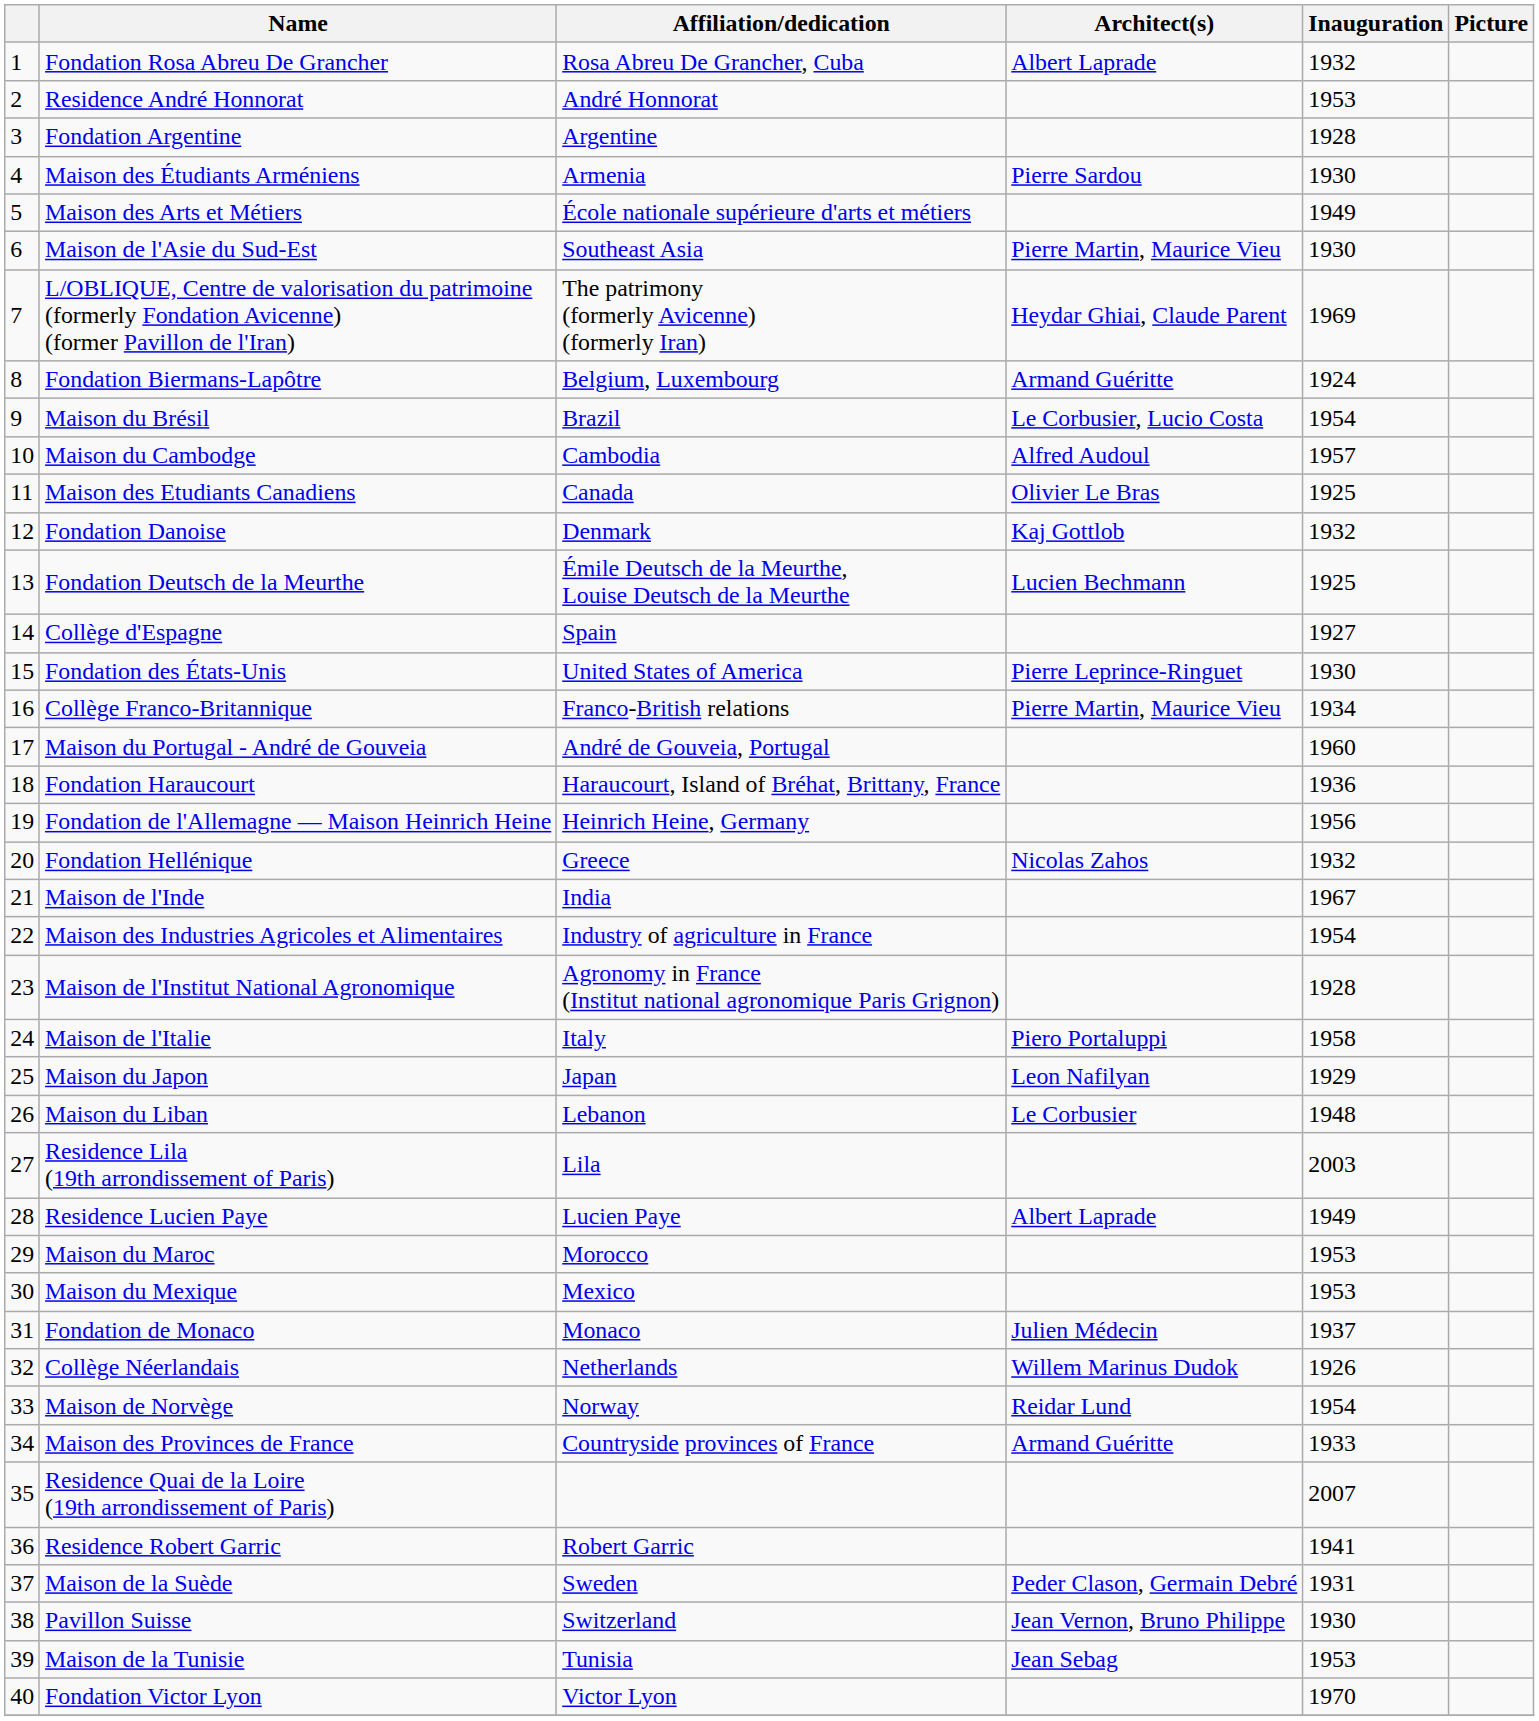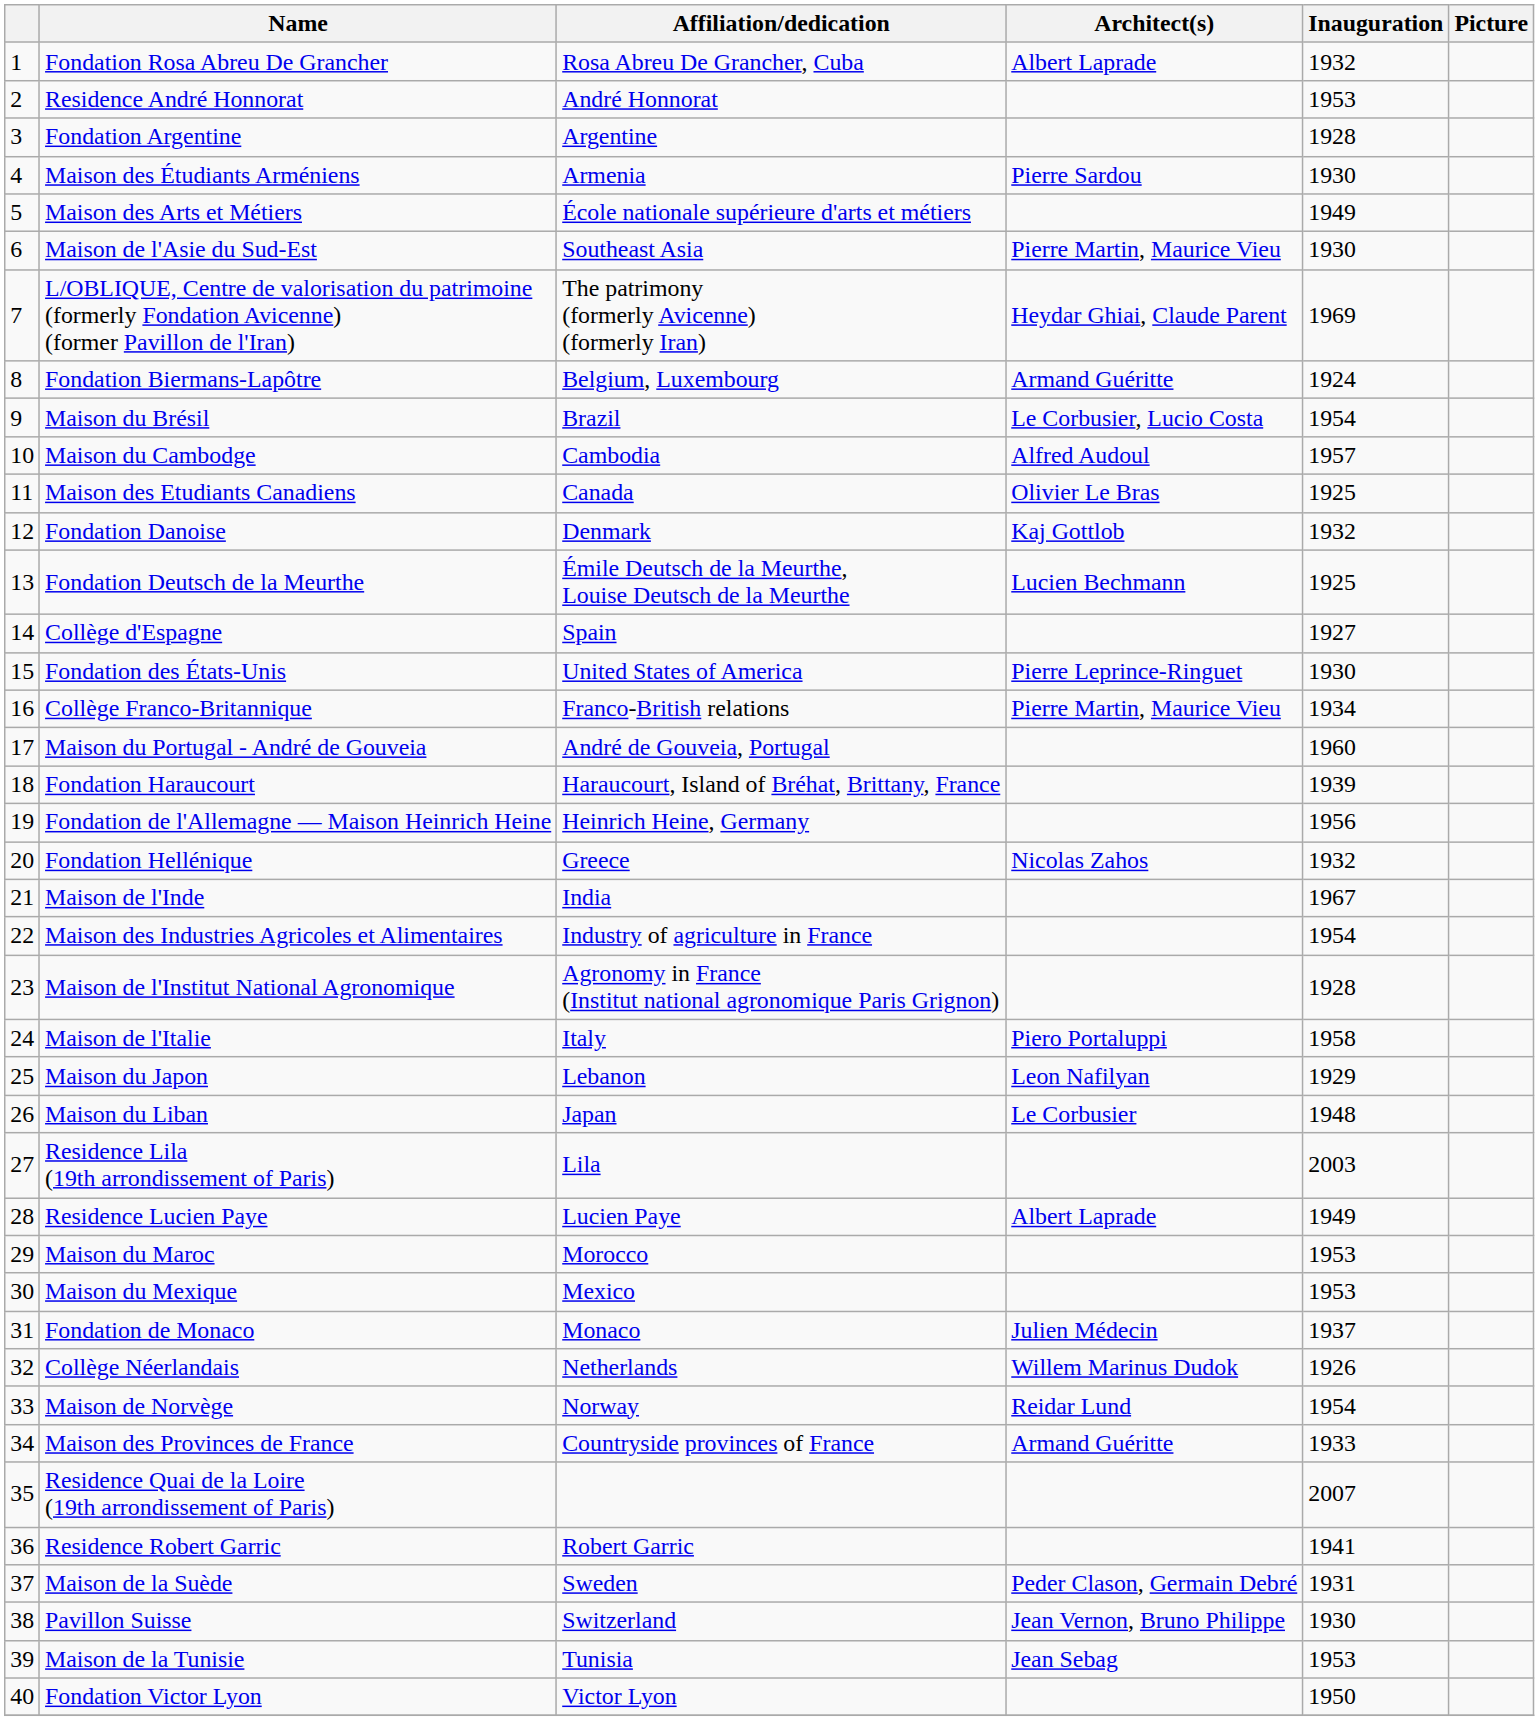 <table class="wikitable sortable">
 <tr>
 <th></th>
 <th>Name</th>
 <th>Affiliation/dedication</th>
 <th>Architect(s)</th>
 <th>Inauguration</th>
 <th>Picture</th>
 </tr>
 <tr ---->
 <td>1</td>
 <td><a href='#'>Fondation Rosa Abreu De Grancher</a></td>
 <td><a href='#'>Rosa Abreu De Grancher</a>, <a href='#'>Cuba</a></td>
 <td><a href='#'>Albert Laprade</a></td>
 <td>1932</td>
 <td></td>
 </tr>
 <tr ---->
 <td>2</td>
 <td><a href='#'>Residence André Honnorat</a></td>
 <td><a href='#'>André Honnorat</a></td>
 <td></td>
 <td>1953</td>
 <td></td>
 </tr>
 <tr ---->
 <td>3</td>
 <td><a href='#'>Fondation Argentine</a></td>
 <td><a href='#'>Argentine</a></td>
 <td></td>
 <td>1928</td>
 <td></td>
 </tr>
 <tr ---->
 <td>4</td>
 <td><a href='#'>Maison des Étudiants Arméniens</a></td>
 <td><a href='#'>Armenia</a></td>
 <td><a href='#'>Pierre Sardou</a></td>
 <td>1930</td>
 <td></td>
 </tr>
 <tr ---->
 <td>5</td>
 <td><a href='#'>Maison des Arts et Métiers</a></td>
 <td><a href='#'>École nationale supérieure d'arts et métiers</a></td>
 <td></td>
 <td>1949</td>
 <td></td>
 </tr>
 <tr ---->
 <td>6</td>
 <td><a href='#'>Maison de l'Asie du Sud-Est</a></td>
 <td><a href='#'>Southeast Asia</a></td>
 <td><a href='#'>Pierre Martin</a>, <a href='#'>Maurice Vieu</a></td>
 <td>1930</td>
 <td></td>
 </tr>
 <tr ---->
 <td>7</td>
 <td><a href='#'>L/OBLIQUE, Centre de valorisation du patrimoine</a><br>(formerly <a href='#'>Fondation Avicenne</a>)<br>(former <a href='#'>Pavillon de l'Iran</a>)</td>
 <td>The patrimony<br>(formerly <a href='#'>Avicenne</a>)<br>(formerly <a href='#'>Iran</a>)</td>
 <td><a href='#'>Heydar Ghiai</a>, <a href='#'>Claude Parent</a></td>
 <td>1969</td>
 <td></td>
 </tr>
 <tr ---->
 <td>8</td>
 <td><a href='#'>Fondation Biermans-Lapôtre</a></td>
 <td><a href='#'>Belgium</a>, <a href='#'>Luxembourg</a></td>
 <td><a href='#'>Armand Guéritte</a></td>
 <td>1924</td>
 <td></td>
 </tr>
 <tr ---->
 <td>9</td>
 <td><a href='#'>Maison du Brésil</a></td>
 <td><a href='#'>Brazil</a></td>
 <td><a href='#'>Le Corbusier</a>, <a href='#'>Lucio Costa</a></td>
 <td>1954</td>
 <td></td>
 </tr>
 <tr ---->
 <td>10</td>
 <td><a href='#'>Maison du Cambodge</a></td>
 <td><a href='#'>Cambodia</a></td>
 <td><a href='#'>Alfred Audoul</a></td>
 <td>1957</td>
 <td></td>
 </tr>
 <tr ---->
 <td>11</td>
 <td><a href='#'>Maison des Etudiants Canadiens</a></td>
 <td><a href='#'>Canada</a></td>
 <td><a href='#'>Olivier Le Bras</a></td>
 <td>1925</td>
 <td></td>
 </tr>
 <tr ---->
 <td>12</td>
 <td><a href='#'>Fondation Danoise</a></td>
 <td><a href='#'>Denmark</a></td>
 <td><a href='#'>Kaj Gottlob</a></td>
 <td>1932</td>
 <td></td>
 </tr>
 <tr ---->
 <td>13</td>
 <td><a href='#'>Fondation Deutsch de la Meurthe</a></td>
 <td><a href='#'>Émile Deutsch de la Meurthe</a>,<br><a href='#'>Louise Deutsch de la Meurthe</a></td>
 <td><a href='#'>Lucien Bechmann</a></td>
 <td>1925</td>
 <td></td>
 </tr>
 <tr --->
 <td>14</td>
 <td><a href='#'>Collège d'Espagne</a></td>
 <td><a href='#'>Spain</a></td>
 <td></td>
 <td>1927</td>
 <td></td>
 </tr>
 <tr ---->
 <td>15</td>
 <td><a href='#'>Fondation des États-Unis</a></td>
 <td><a href='#'>United States of America</a></td>
 <td><a href='#'>Pierre Leprince-Ringuet</a></td>
 <td>1930</td>
 <td></td>
 </tr>
 <tr ---->
 <td>16</td>
 <td><a href='#'>Collège Franco-Britannique</a></td>
 <td><a href='#'>Franco</a>-<a href='#'>British</a> relations</td>
 <td><a href='#'>Pierre Martin</a>, <a href='#'>Maurice Vieu</a></td>
 <td>1934</td>
 <td></td>
 </tr>
 <tr ---->
 <td>17</td>
 <td><a href='#'>Maison du Portugal - André de Gouveia</a></td>
 <td><a href='#'>André de Gouveia</a>, <a href='#'>Portugal</a></td>
 <td></td>
 <td>1960</td>
 <td></td>
 </tr>
 <tr ---->
 <td>18</td>
 <td><a href='#'>Fondation Haraucourt</a></td>
 <td><a href='#'>Haraucourt</a>, Island of <a href='#'>Bréhat</a>, <a href='#'>Brittany</a>, <a href='#'>France</a></td>
 <td></td>
-<td>1936</td>
+<td>1939</td>
 <td></td>
 </tr>
 <tr ---->
 <td>19</td>
 <td><a href='#'>Fondation de l'Allemagne — Maison Heinrich Heine</a></td>
 <td><a href='#'>Heinrich Heine</a>, <a href='#'>Germany</a></td>
 <td></td>
 <td>1956</td>
 <td></td>
 </tr>
 <tr ---->
 <td>20</td>
 <td><a href='#'>Fondation Hellénique</a></td>
 <td><a href='#'>Greece</a></td>
 <td><a href='#'>Nicolas Zahos</a></td>
 <td>1932</td>
 <td></td>
 </tr>
 <tr ---->
 <td>21</td>
 <td><a href='#'>Maison de l'Inde</a></td>
 <td><a href='#'>India</a></td>
 <td></td>
 <td>1967</td>
 <td></td>
 </tr>
 <tr ---->
 <td>22</td>
 <td><a href='#'>Maison des Industries Agricoles et Alimentaires</a></td>
 <td><a href='#'>Industry</a> of <a href='#'>agriculture</a> in <a href='#'>France</a></td>
 <td></td>
 <td>1954</td>
 <td></td>
 </tr>
 <tr ---->
 <td>23</td>
 <td><a href='#'>Maison de l'Institut National Agronomique</a></td>
 <td><a href='#'>Agronomy</a> in <a href='#'>France</a><br>(<a href='#'>Institut national agronomique Paris Grignon</a>)</td>
 <td></td>
 <td>1928</td>
 <td></td>
 </tr>
 <tr ---->
 <td>24</td>
 <td><a href='#'>Maison de l'Italie</a></td>
 <td><a href='#'>Italy</a></td>
 <td><a href='#'>Piero Portaluppi</a></td>
 <td>1958</td>
 <td></td>
 </tr>
 <tr ---->
 <td>25</td>
 <td><a href='#'>Maison du Japon</a></td>
-<td><a href='#'>Japan</a></td>
+<td><a href='#'>Lebanon</a></td>
 <td><a href='#'>Leon Nafilyan</a></td>
 <td>1929</td>
 <td></td>
 </tr>
 <tr ---->
 <td>26</td>
 <td><a href='#'>Maison du Liban</a></td>
-<td><a href='#'>Lebanon</a></td>
+<td><a href='#'>Japan</a></td>
 <td><a href='#'>Le Corbusier</a></td>
 <td>1948</td>
 <td></td>
 </tr>
 <tr ---->
 <td>27</td>
 <td><a href='#'>Residence Lila</a><br>(<a href='#'>19th arrondissement of Paris</a>)<br></td>
 <td><a href='#'>Lila</a></td>
 <td></td>
 <td>2003</td>
 <td></td>
 </tr>
 <tr ---->
 <td>28</td>
 <td><a href='#'>Residence Lucien Paye</a></td>
 <td><a href='#'>Lucien Paye</a></td>
 <td><a href='#'>Albert Laprade</a></td>
 <td>1949</td>
 <td></td>
 </tr>
 <tr ---->
 <td>29</td>
 <td><a href='#'>Maison du Maroc</a></td>
 <td><a href='#'>Morocco</a></td>
 <td></td>
 <td>1953</td>
 <td></td>
 </tr>
 <tr ---->
 <td>30</td>
 <td><a href='#'>Maison du Mexique</a></td>
 <td><a href='#'>Mexico</a></td>
 <td></td>
 <td>1953</td>
 <td></td>
 </tr>
 <tr ---->
 <td>31</td>
 <td><a href='#'>Fondation de Monaco</a></td>
 <td><a href='#'>Monaco</a></td>
 <td><a href='#'>Julien Médecin</a></td>
 <td>1937</td>
 <td></td>
 </tr>
 <tr ---->
 <td>32</td>
 <td><a href='#'>Collège Néerlandais</a></td>
 <td><a href='#'>Netherlands</a></td>
 <td><a href='#'>Willem Marinus Dudok</a></td>
 <td>1926</td>
 <td></td>
 </tr>
 <tr ---->
 <td>33</td>
 <td><a href='#'>Maison de Norvège</a></td>
 <td><a href='#'>Norway</a></td>
 <td><a href='#'>Reidar Lund</a></td>
 <td>1954</td>
 <td></td>
 </tr>
 <tr ---->
 <td>34</td>
 <td><a href='#'>Maison des Provinces de France</a></td>
 <td><a href='#'>Countryside</a> <a href='#'>provinces</a> of <a href='#'>France</a></td>
 <td><a href='#'>Armand Guéritte</a></td>
 <td>1933</td>
 <td></td>
 </tr>
 <tr ---->
 <td>35</td>
 <td><a href='#'>Residence Quai de la Loire</a><br>(<a href='#'>19th arrondissement of Paris</a>)<br></td>
 <td></td>
 <td></td>
 <td>2007</td>
 <td></td>
 </tr>
 <tr ---->
 <td>36</td>
 <td><a href='#'>Residence Robert Garric</a></td>
 <td><a href='#'>Robert Garric</a></td>
 <td></td>
 <td>1941</td>
 <td></td>
 </tr>
 <tr ---->
 <td>37</td>
 <td><a href='#'>Maison de la Suède</a></td>
 <td><a href='#'>Sweden</a></td>
 <td><a href='#'>Peder Clason</a>, <a href='#'>Germain Debré</a></td>
 <td>1931</td>
 <td><br></td>
 </tr>
 <tr ---->
 <td>38</td>
 <td><a href='#'>Pavillon Suisse</a></td>
 <td><a href='#'>Switzerland</a></td>
 <td><a href='#'>Jean Vernon</a>, <a href='#'>Bruno Philippe</a></td>
 <td>1930</td>
 <td></td>
 </tr>
 <tr ---->
 <td>39</td>
 <td><a href='#'>Maison de la Tunisie</a></td>
 <td><a href='#'>Tunisia</a></td>
 <td><a href='#'>Jean Sebag</a></td>
 <td>1953</td>
 <td></td>
 </tr>
 <tr ---->
 <td>40</td>
 <td><a href='#'>Fondation Victor Lyon</a></td>
 <td><a href='#'>Victor Lyon</a></td>
 <td></td>
-<td>1970</td>
+<td>1950</td>
 <td></td>
 </tr>
 <tr ---->
 </tr>
 </table>
